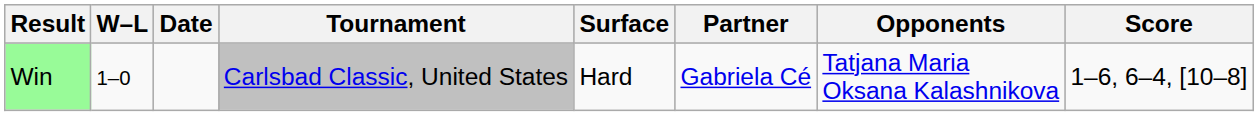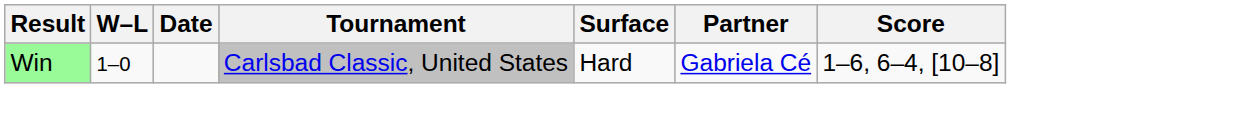 <table class="sortable wikitable">
 <tr>
 <th>Result</th>
 <th class="unsortable">W–L</th>
 <th>Date</th>
 <th>Tournament</th>
 <th>Surface</th>
 <th>Partner</th>
-<th>Opponents</th>
 <th class="unsortable">Score</th>
 </tr>
 <tr>
 <td bgcolor=98FB98>Win</td>
 <td><small>1–0</small></td>
 <td><a href='#'></a></td>
 <td bgcolor=silver><a href='#'>Carlsbad Classic</a>, United States</td>
 <td>Hard</td>
 <td> <a href='#'>Gabriela Cé</a></td>
-<td> <a href='#'>Tatjana Maria</a> <br>  <a href='#'>Oksana Kalashnikova</a></td>
 <td>1–6, 6–4, [10–8]</td>
 </tr>
 </table>
